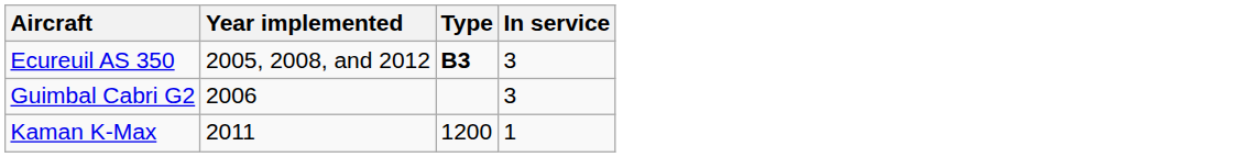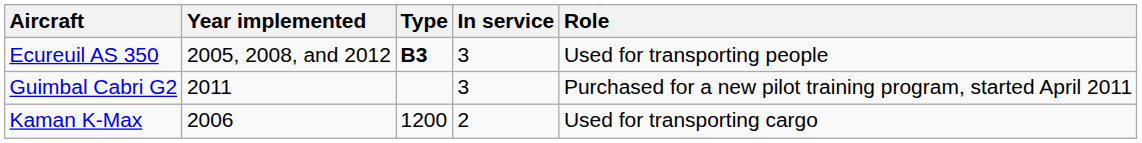 <table class="wikitable">
 <tr>
 <th style="text-align: left;">Aircraft</th>
 <th style="text-align: left;">Year implemented</th>
 <th style="text-align: left;">Type</th>
 <th style="text-align: left;">In service</th>
+<th style="text-align: left;">Role</th>
 </tr>
 <tr>
 <td><a href='#'>Ecureuil AS 350</a></td>
 <td>2005, 2008, and 2012</td>
 <td><strong>B3</strong></td>
 <td>3</td>
+<td>Used for transporting people</td>
 </tr>
 <tr>
 <td><a href='#'>Guimbal Cabri G2</a></td>
-<td>2006</td>
+<td>2011</td>
 <td></td>
 <td>3</td>
+<td>Purchased for a new pilot training program, started April 2011</td>
 </tr>
 <tr>
 <td><a href='#'>Kaman K-Max</a></td>
-<td>2011</td>
+<td>2006</td>
 <td>1200</td>
-<td>1</td>
+<td>2</td>
+<td>Used for transporting cargo</td>
 </tr>
 </table>
